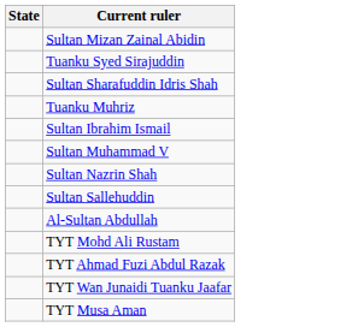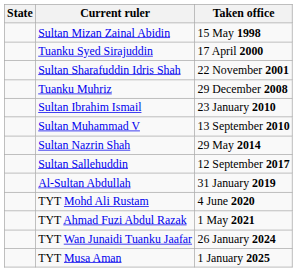 <table class="wikitable">
 <tr>
 <th>State</th>
 <th>Current ruler</th>
+<th>Taken office</th>
 </tr>
 <tr>
 <td></td>
 <td><a href='#'>Sultan Mizan Zainal Abidin</a></td>
+<td>15 May <strong>1998</strong></td>
 </tr>
 <tr>
 <td></td>
 <td><a href='#'>Tuanku Syed Sirajuddin</a></td>
+<td>17 April <strong>2000</strong></td>
 </tr>
 <tr>
 <td></td>
 <td><a href='#'>Sultan Sharafuddin Idris Shah</a></td>
+<td>22 November <strong>2001</strong></td>
 </tr>
 <tr>
 <td></td>
 <td><a href='#'>Tuanku Muhriz</a></td>
+<td>29 December <strong>2008</strong></td>
 </tr>
 <tr>
 <td></td>
 <td><a href='#'>Sultan Ibrahim Ismail</a></td>
+<td>23 January <strong>2010</strong></td>
 </tr>
 <tr>
 <td></td>
 <td><a href='#'>Sultan Muhammad V</a></td>
+<td>13 September <strong>2010</strong></td>
 </tr>
 <tr>
 <td></td>
 <td><a href='#'>Sultan Nazrin Shah</a></td>
+<td>29 May <strong>2014</strong></td>
 </tr>
 <tr>
 <td></td>
 <td><a href='#'>Sultan Sallehuddin</a></td>
+<td>12 September <strong>2017</strong></td>
 </tr>
 <tr>
 <td></td>
 <td><a href='#'>Al-Sultan Abdullah</a></td>
+<td>31 January <strong>2019</strong></td>
 </tr>
 <tr>
 <td></td>
 <td>TYT <a href='#'>Mohd Ali Rustam</a></td>
+<td>4 June <strong>2020</strong></td>
 </tr>
 <tr>
 <td></td>
 <td>TYT <a href='#'>Ahmad Fuzi Abdul Razak</a></td>
+<td>1 May <strong>2021</strong></td>
 </tr>
 <tr>
 <td></td>
 <td>TYT <a href='#'>Wan Junaidi Tuanku Jaafar</a></td>
+<td>26 January <strong>2024</strong></td>
 </tr>
 <tr>
 <td></td>
 <td>TYT <a href='#'>Musa Aman</a></td>
+<td>1 January <strong>2025</strong></td>
 </tr>
 </table>
